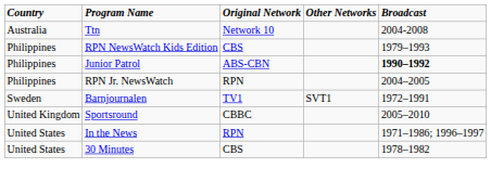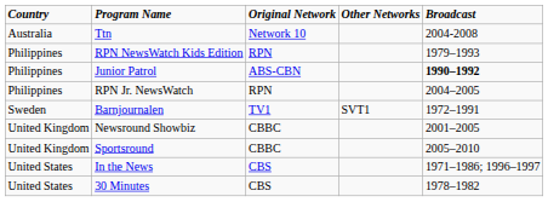 <table class="wikitable">
 <tr>
 <td><strong><em>Country</em></strong></td>
 <td><strong><em>Program Name</em></strong></td>
 <td><strong><em>Original Network</em></strong></td>
 <td><strong><em>Other Networks</em></strong></td>
 <td><strong><em>Broadcast</em></strong></td>
 </tr>
 <tr>
 <td>Australia</td>
 <td><a href='#'>Ttn</a></td>
 <td><a href='#'>Network 10</a></td>
 <td></td>
 <td>2004-2008</td>
 </tr>
 <tr>
 <td>Philippines</td>
 <td><a href='#'>RPN NewsWatch Kids Edition</a></td>
-<td><a href='#'>CBS</a></td>
+<td><a href='#'>RPN</a></td>
 <td></td>
 <td>1979–1993</td>
 </tr>
 <tr>
 <td>Philippines</td>
 <td><a href='#'>Junior Patrol</a></td>
 <td><a href='#'>ABS-CBN</a></td>
 <td></td>
 <td><strong>1990–1992</strong></td>
 </tr>
 <tr>
 <td>Philippines</td>
 <td>RPN Jr. NewsWatch</td>
 <td>RPN</td>
 <td></td>
 <td>2004–2005</td>
 </tr>
 <tr>
 <td>Sweden</td>
 <td><a href='#'>Barnjournalen</a></td>
 <td><a href='#'>TV1</a></td>
 <td>SVT1</td>
 <td>1972–1991</td>
 </tr>
 <tr>
 <td>United Kingdom</td>
+<td>Newsround Showbiz</td>
+<td>CBBC</td>
+<td></td>
+<td>2001–2005</td>
+</tr>
+<tr>
+<td>United Kingdom</td>
 <td><a href='#'>Sportsround</a></td>
 <td>CBBC</td>
 <td></td>
 <td>2005–2010</td>
 </tr>
 <tr>
 <td>United States</td>
 <td><a href='#'>In the News</a></td>
-<td><a href='#'>RPN</a></td>
+<td><a href='#'>CBS</a></td>
 <td></td>
 <td>1971–1986; 1996–1997</td>
 </tr>
 <tr>
 <td>United States</td>
 <td><a href='#'>30 Minutes</a></td>
 <td>CBS</td>
 <td></td>
 <td>1978–1982</td>
 </tr>
 </table>
